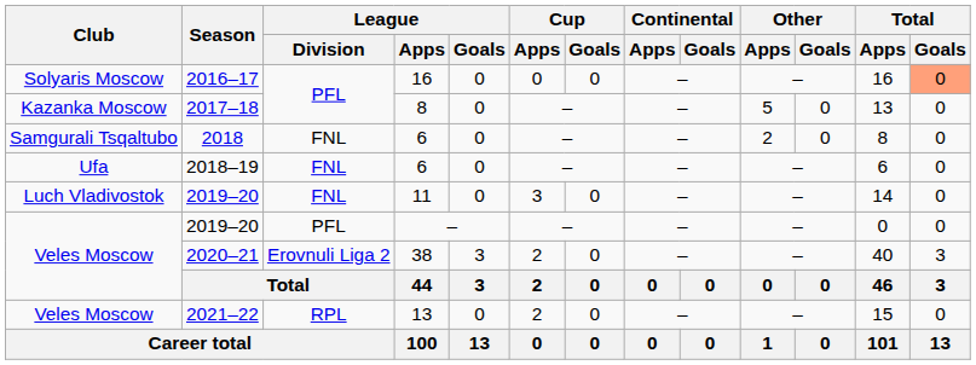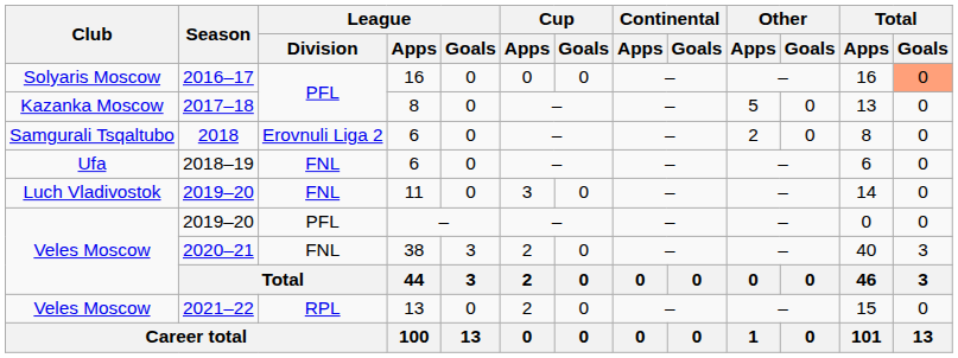 <table class="wikitable" style="text-align: center;">
 <tr>
 <th rowspan=2>Club</th>
 <th rowspan=2>Season</th>
 <th colspan=3>League</th>
 <th colspan=2>Cup</th>
 <th colspan=2>Continental</th>
 <th colspan=2>Other</th>
 <th colspan=2>Total</th>
 </tr>
 <tr>
 <th>Division</th>
 <th>Apps</th>
 <th>Goals</th>
 <th>Apps</th>
 <th>Goals</th>
 <th>Apps</th>
 <th>Goals</th>
 <th>Apps</th>
 <th>Goals</th>
 <th>Apps</th>
 <th>Goals</th>
 </tr>
 <tr>
 <td><a href='#'>Solyaris Moscow</a></td>
 <td><a href='#'>2016–17</a></td>
 <td rowspan="2"><a href='#'>PFL</a></td>
 <td>16</td>
 <td>0</td>
 <td>0</td>
 <td>0</td>
 <td colspan=2>–</td>
 <td colspan=2>–</td>
 <td>16</td>
 <td style="background: lightsalmon;">0</td>
 </tr>
 <tr>
 <td><a href='#'>Kazanka Moscow</a></td>
 <td><a href='#'>2017–18</a></td>
 <td>8</td>
 <td>0</td>
 <td colspan=2>–</td>
 <td colspan=2>–</td>
 <td>5</td>
 <td>0</td>
 <td>13</td>
 <td>0</td>
 </tr>
 <tr>
 <td><a href='#'>Samgurali Tsqaltubo</a></td>
 <td><a href='#'>2018</a></td>
-<td>FNL</td>
+<td><a href='#'>Erovnuli Liga 2</a></td>
 <td>6</td>
 <td>0</td>
 <td colspan=2>–</td>
 <td colspan=2>–</td>
 <td>2</td>
 <td>0</td>
 <td>8</td>
 <td>0</td>
 </tr>
 <tr>
 <td><a href='#'>Ufa</a></td>
 <td>2018–19</td>
 <td><a href='#'>FNL</a></td>
 <td>6</td>
 <td>0</td>
 <td colspan=2>–</td>
 <td colspan=2>–</td>
 <td colspan=2>–</td>
 <td>6</td>
 <td>0</td>
 </tr>
 <tr>
 <td><a href='#'>Luch Vladivostok</a></td>
 <td><a href='#'>2019–20</a></td>
 <td><a href='#'>FNL</a></td>
 <td>11</td>
 <td>0</td>
 <td>3</td>
 <td>0</td>
 <td colspan=2>–</td>
 <td colspan=2>–</td>
 <td>14</td>
 <td>0</td>
 </tr>
 <tr>
 <td rowspan="3"><a href='#'>Veles Moscow</a></td>
 <td>2019–20</td>
 <td>PFL</td>
 <td colspan=2>–</td>
 <td colspan=2>–</td>
 <td colspan=2>–</td>
 <td colspan=2>–</td>
 <td>0</td>
 <td>0</td>
 </tr>
 <tr>
 <td><a href='#'>2020–21</a></td>
-<td><a href='#'>Erovnuli Liga 2</a></td>
+<td>FNL</td>
 <td>38</td>
 <td>3</td>
 <td>2</td>
 <td>0</td>
 <td colspan=2>–</td>
 <td colspan=2>–</td>
 <td>40</td>
 <td>3</td>
 </tr>
 <tr>
 <th colspan=2>Total</th>
 <th>44</th>
 <th>3</th>
 <th>2</th>
 <th>0</th>
 <th>0</th>
 <th>0</th>
 <th>0</th>
 <th>0</th>
 <th>46</th>
 <th>3</th>
 </tr>
 <tr>
 <td><a href='#'>Veles Moscow</a></td>
 <td><a href='#'>2021–22</a></td>
 <td><a href='#'>RPL</a></td>
 <td>13</td>
 <td>0</td>
 <td>2</td>
 <td>0</td>
 <td colspan=2>–</td>
 <td colspan=2>–</td>
 <td>15</td>
 <td>0</td>
 </tr>
 <tr>
 <th colspan=3>Career total</th>
 <th>100</th>
 <th>13</th>
 <th>0</th>
 <th>0</th>
 <th>0</th>
 <th>0</th>
 <th>1</th>
 <th>0</th>
 <th>101</th>
 <th>13</th>
 </tr>
 </table>
